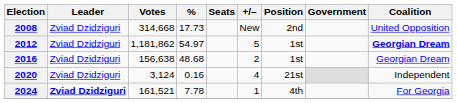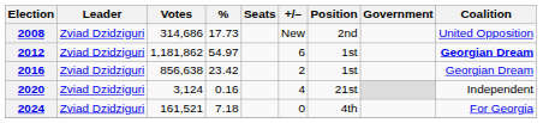 <table class="wikitable" style="text-align: right;">
 <tr>
 <th>Election</th>
 <th>Leader</th>
 <th>Votes</th>
 <th>%</th>
 <th>Seats</th>
 <th>+/–</th>
 <th>Position</th>
 <th>Government</th>
 <th>Coalition</th>
 </tr>
 <tr>
 <th><a href='#'>2008</a></th>
 <td align="left"><a href='#'>Zviad Dzidziguri</a></td>
-<td>314,668</td>
+<td>314,686</td>
 <td>17.73</td>
 <td></td>
 <td>New</td>
 <td>2nd</td>
 <td></td>
 <td><a href='#'>United Opposition</a></td>
 </tr>
 <tr>
 <th><a href='#'>2012</a></th>
 <td align="left"><a href='#'>Zviad Dzidziguri</a></td>
 <td>1,181,862</td>
 <td>54.97</td>
 <td></td>
-<td> 5</td>
+<td> 6</td>
 <td>1st</td>
 <td></td>
 <td><strong><a href='#'>Georgian Dream</a></strong></td>
 </tr>
 <tr>
 <th><a href='#'>2016</a></th>
 <td align="left"><a href='#'>Zviad Dzidziguri</a></td>
-<td>156,638</td>
-<td>48.68</td>
+<td>856,638</td>
+<td>23.42</td>
 <td></td>
 <td> 2</td>
 <td>1st</td>
 <td></td>
 <td><a href='#'>Georgian Dream</a></td>
 </tr>
 <tr>
 <th><a href='#'>2020</a></th>
 <td align="left"><a href='#'>Zviad Dzidziguri</a></td>
 <td>3,124</td>
 <td>0.16</td>
 <td></td>
 <td> 4</td>
 <td>21st</td>
 <td align=center style="background:#ddd;"></td>
 <td>Independent</td>
 </tr>
 <tr>
 <th><a href='#'>2024</a></th>
-<td align="left"><strong><a href='#'>Zviad Dzidziguri</a></strong></td>
+<td align="left"><a href='#'>Zviad Dzidziguri</a></td>
 <td>161,521</td>
-<td>7.78</td>
+<td>7.18</td>
 <td></td>
-<td> 1</td>
+<td> 0</td>
 <td>4th</td>
 <td></td>
 <td><a href='#'>For Georgia</a></td>
 </tr>
 <tr>
 </tr>
 </table>
